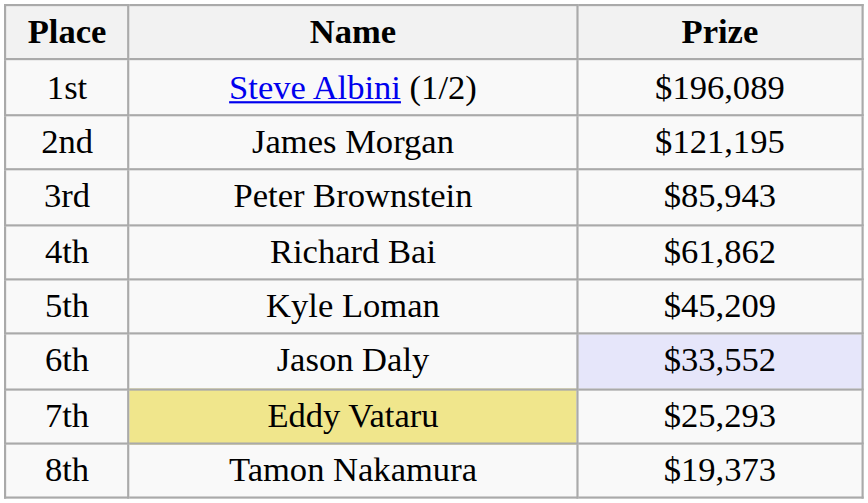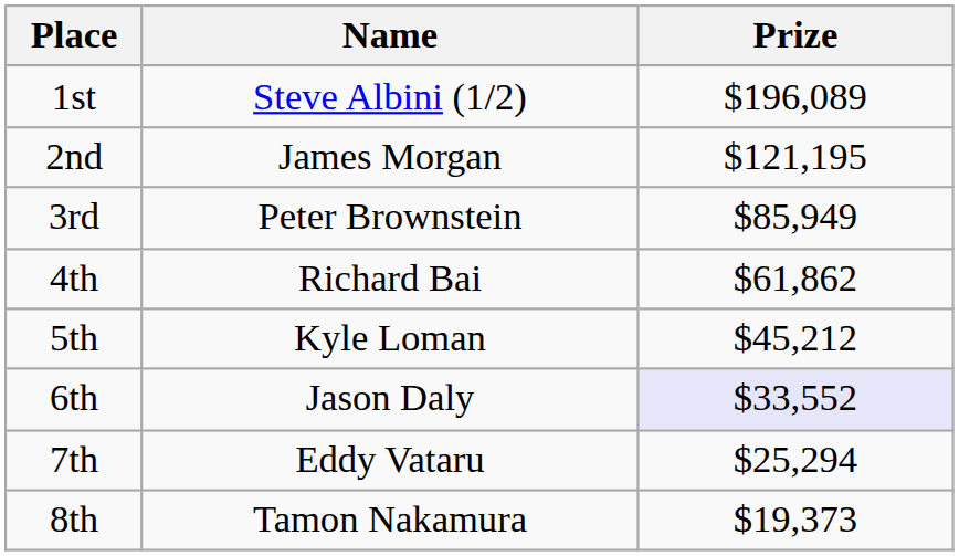 <table class="wikitable">
 <tr>
 <th width="50">Place</th>
 <th width="200">Name</th>
 <th width="125">Prize</th>
 </tr>
 <tr>
 <td align = "center">1st</td>
 <td align = "center"> <a href='#'>Steve Albini</a> (1/2)</td>
 <td align = "center">$196,089</td>
 </tr>
 <tr>
 <td align = "center">2nd</td>
 <td align = "center"> James Morgan</td>
 <td align = "center">$121,195</td>
 </tr>
 <tr>
 <td align = "center">3rd</td>
 <td align = "center"> Peter Brownstein</td>
-<td align = "center">$85,943</td>
+<td align = "center">$85,949</td>
 </tr>
 <tr>
 <td align = "center">4th</td>
 <td align = "center"> Richard Bai</td>
 <td align = "center">$61,862</td>
 </tr>
 <tr>
 <td align = "center">5th</td>
 <td align = "center"> Kyle Loman</td>
-<td align = "center">$45,209</td>
+<td align = "center">$45,212</td>
 </tr>
 <tr>
 <td align = "center">6th</td>
 <td align = "center"> Jason Daly</td>
 <td align = "center" style="background: lavender;">$33,552</td>
 </tr>
 <tr>
 <td align = "center">7th</td>
-<td align = "center" style="background: khaki;"> Eddy Vataru</td>
-<td align = "center">$25,293</td>
+<td align = "center"> Eddy Vataru</td>
+<td align = "center">$25,294</td>
 </tr>
 <tr>
 <td align = "center">8th</td>
 <td align = "center"> Tamon Nakamura</td>
 <td align = "center">$19,373</td>
 </tr>
 </table>
